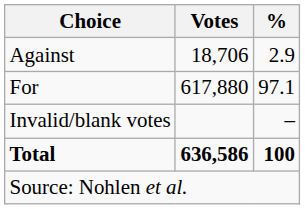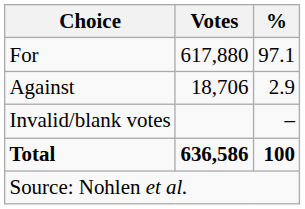 <table class=wikitable style=text-align:right>
 <tr>
 <th>Choice</th>
 <th>Votes</th>
 <th>%</th>
 </tr>
 <tr>
+<td align=left>For</td>
+<td>617,880</td>
+<td>97.1</td>
+</tr>
+<tr>
 <td align=left>Against</td>
 <td>18,706</td>
 <td>2.9</td>
-</tr>
-<tr>
-<td align=left>For</td>
-<td>617,880</td>
-<td>97.1</td>
 </tr>
 <tr>
 <td align=left>Invalid/blank votes</td>
 <td></td>
 <td>–</td>
 </tr>
 <tr>
 <td align=left><strong>Total</strong></td>
 <td><strong>636,586</strong></td>
 <td><strong>100</strong></td>
 </tr>
 <tr>
 <td colspan=3 align=left>Source: Nohlen <em>et al.</em></td>
 </tr>
 </table>
